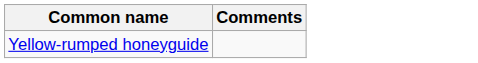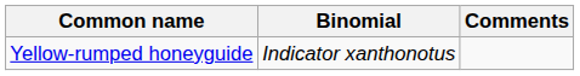 <table class="wikitable">
 <tr>
 <th>Common name</th>
+<th>Binomial</th>
 <th>Comments</th>
 </tr>
 <tr>
 <td><a href='#'>Yellow-rumped honeyguide</a></td>
+<td><em>Indicator xanthonotus</em></td>
 <td></td>
 </tr>
 </table>
